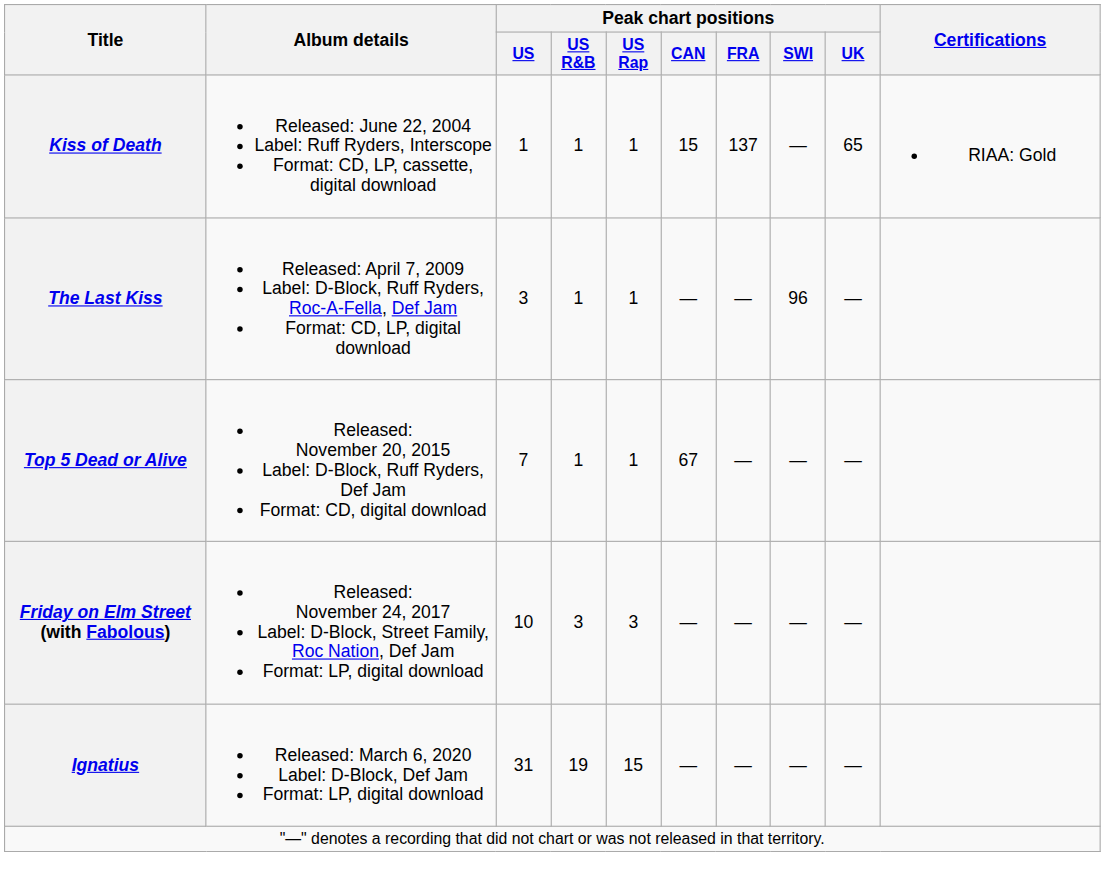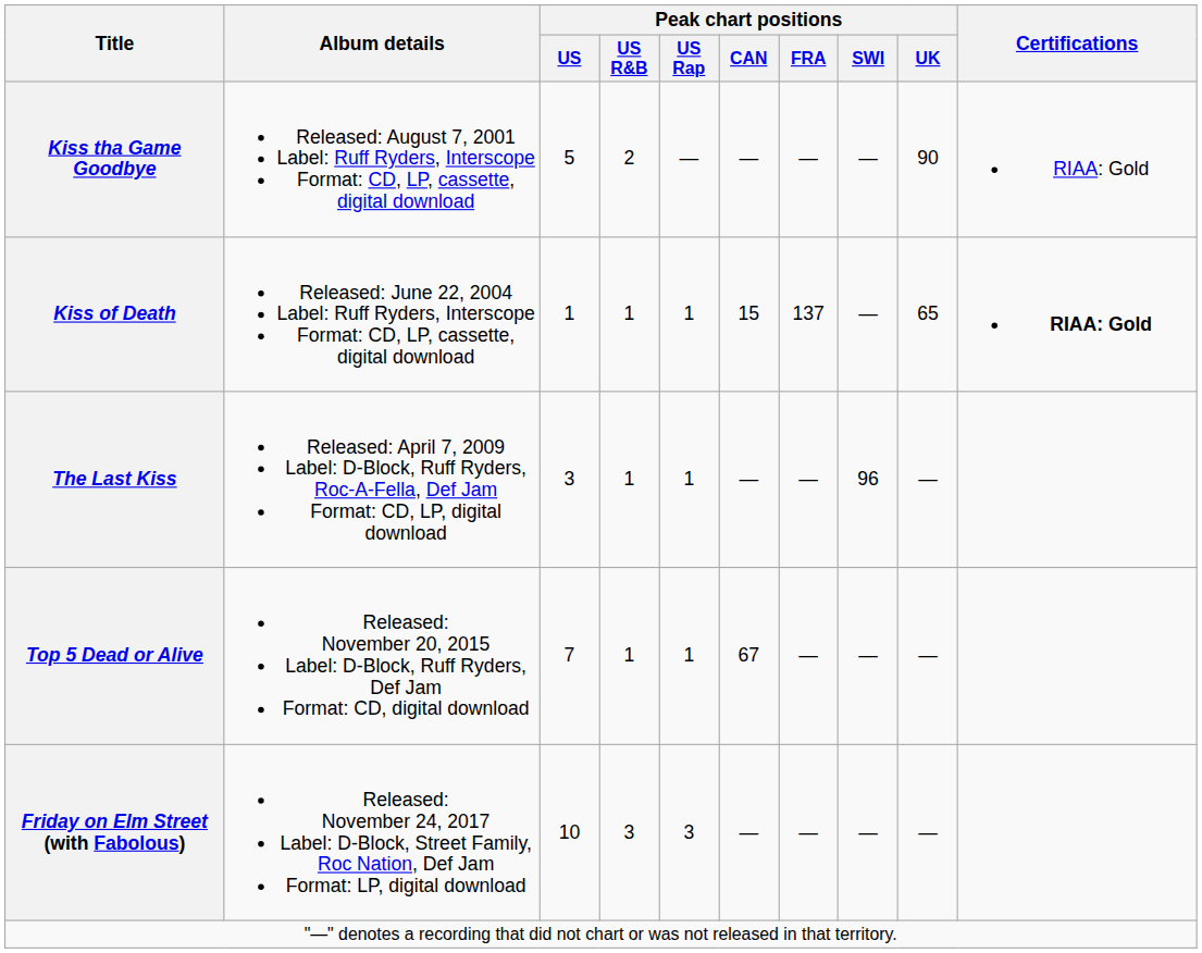 <table class="wikitable plainrowheaders" style="text-align:center;">
 <tr>
 <th scope="col" rowspan="2" style="width:11em;">Title</th>
 <th scope="col" rowspan="2" style="width:16em;">Album details</th>
 <th scope="col" colspan="7">Peak chart positions</th>
 <th scope="col" rowspan="2" style="width:12em;"><a href='#'>Certifications</a></th>
 </tr>
 <tr>
 <th style="width:3em;font-size:90%;"><a href='#'>US</a><br></th>
 <th style="width:3em;font-size:90%;"><a href='#'>US<br>R&B</a><br></th>
 <th style="width:3em;font-size:90%;"><a href='#'>US<br>Rap</a><br></th>
 <th style="width:3em;font-size:90%;"><a href='#'>CAN</a><br></th>
 <th style="width:3em;font-size:90%;"><a href='#'>FRA</a><br></th>
 <th style="width:3em;font-size:90%;"><a href='#'>SWI</a><br></th>
 <th style="width:3em;font-size:90%;"><a href='#'>UK</a><br></th>
 </tr>
+<tr .>
+<th scope="row"><em><a href='#'>Kiss tha Game Goodbye</a></em></th>
+<td><br><ul><li>Released: August 7, 2001</li><li>Label: <a href='#'>Ruff Ryders</a>, <a href='#'>Interscope</a></li><li>Format: <a href='#'>CD</a>, <a href='#'>LP</a>, <a href='#'>cassette</a>, <a href='#'>digital download</a></li></ul></td>
+<td>5</td>
+<td>2</td>
+<td>—</td>
+<td>—</td>
+<td>—</td>
+<td>—</td>
+<td>90</td>
+<td><br><ul><li><a href='#'>RIAA</a>: Gold</li></ul></td>
+</tr>
 <tr>
 <th scope="row"><em><a href='#'>Kiss of Death</a></em></th>
 <td><br><ul><li>Released: June 22, 2004</li><li>Label: Ruff Ryders, Interscope</li><li>Format: CD, LP, cassette, digital download</li></ul></td>
 <td>1</td>
 <td>1</td>
 <td>1</td>
 <td>15</td>
 <td>137</td>
 <td>—</td>
 <td>65</td>
-<td><br><ul><li>RIAA: Gold</li></ul></td>
+<td><strong><br><ul><li>RIAA: Gold</li></ul></strong></td>
 </tr>
 <tr>
 <th scope="row"><em><a href='#'>The Last Kiss</a></em></th>
 <td><br><ul><li>Released: April 7, 2009</li><li>Label: D-Block, Ruff Ryders, <a href='#'>Roc-A-Fella</a>, <a href='#'>Def Jam</a></li><li>Format: CD, LP, digital download</li></ul></td>
 <td>3</td>
 <td>1</td>
 <td>1</td>
 <td>—</td>
 <td>—</td>
 <td>96</td>
 <td>—</td>
 <td></td>
 </tr>
 <tr>
 <th scope="row"><em><a href='#'>Top 5 Dead or Alive</a></em></th>
 <td><br><ul><li>Released: November 20, 2015</li><li>Label: D-Block, Ruff Ryders, Def Jam</li><li>Format: CD, digital download</li></ul></td>
 <td>7</td>
 <td>1</td>
 <td>1</td>
 <td>67</td>
 <td>—</td>
 <td>—</td>
 <td>—</td>
 <td></td>
 </tr>
 <tr>
 <th scope="row"><em><a href='#'>Friday on Elm Street</a></em><br><span>(with <a href='#'>Fabolous</a>)</span></th>
 <td><br><ul><li>Released: November 24, 2017</li><li>Label: D-Block, Street Family, <a href='#'>Roc Nation</a>, Def Jam</li><li>Format: LP, digital download</li></ul></td>
 <td>10</td>
 <td>3</td>
 <td>3</td>
 <td>—</td>
 <td>—</td>
 <td>—</td>
 <td>—</td>
 <td></td>
 </tr>
 <tr>
-<th scope="row"><em><a href='#'>Ignatius</a></em></th>
-<td><br><ul><li>Released: March 6, 2020</li><li>Label: D-Block, Def Jam</li><li>Format: LP, digital download</li></ul></td>
-<td>31</td>
-<td>19</td>
-<td>15</td>
-<td>—</td>
-<td>—</td>
-<td>—</td>
-<td>—</td>
-<td></td>
-</tr>
-<tr>
 <td colspan="10" style="font-size:90%">"—" denotes a recording that did not chart or was not released in that territory.</td>
 </tr>
 </table>
